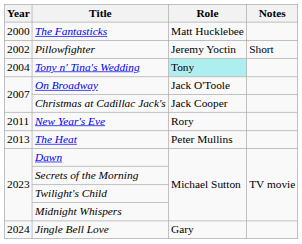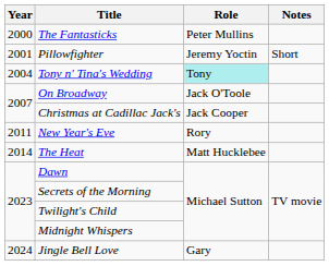 <table class="wikitable">
 <tr>
 <th>Year</th>
 <th>Title</th>
 <th>Role</th>
 <th>Notes</th>
 </tr>
 <tr>
 <td>2000</td>
 <td><em><a href='#'>The Fantasticks</a></em></td>
-<td>Matt Hucklebee</td>
+<td>Peter Mullins</td>
 <td></td>
 </tr>
 <tr>
-<td>2002</td>
+<td>2001</td>
 <td><em>Pillowfighter</em></td>
 <td>Jeremy Yoctin</td>
 <td>Short</td>
 </tr>
 <tr>
 <td>2004</td>
 <td><em><a href='#'>Tony n' Tina's Wedding</a></em></td>
 <td style="background: paleturquoise;">Tony</td>
 <td></td>
 </tr>
 <tr>
 <td rowspan="2">2007</td>
 <td><em><a href='#'>On Broadway</a></em></td>
 <td>Jack O'Toole</td>
 <td></td>
 </tr>
 <tr>
 <td><em>Christmas at Cadillac Jack's</em></td>
 <td>Jack Cooper</td>
 <td></td>
 </tr>
 <tr>
 <td>2011</td>
 <td><em><a href='#'>New Year's Eve</a></em></td>
 <td>Rory</td>
 <td></td>
 </tr>
 <tr>
-<td>2013</td>
+<td>2014</td>
 <td><em><a href='#'>The Heat</a></em></td>
-<td>Peter Mullins</td>
+<td>Matt Hucklebee</td>
 <td></td>
 </tr>
 <tr>
 <td rowspan="4">2023</td>
 <td><em><a href='#'>Dawn</a></em></td>
 <td rowspan="4">Michael Sutton</td>
 <td rowspan="4">TV movie</td>
 </tr>
 <tr>
 <td><em>Secrets of the Morning</em></td>
 </tr>
 <tr>
 <td><em>Twilight's Child</em></td>
 </tr>
 <tr>
 <td><em>Midnight Whispers</em></td>
 </tr>
 <tr>
 <td>2024</td>
 <td><em>Jingle Bell Love</em></td>
 <td>Gary</td>
 <td></td>
 </tr>
 </table>
